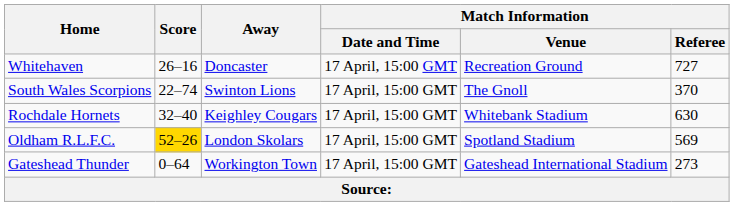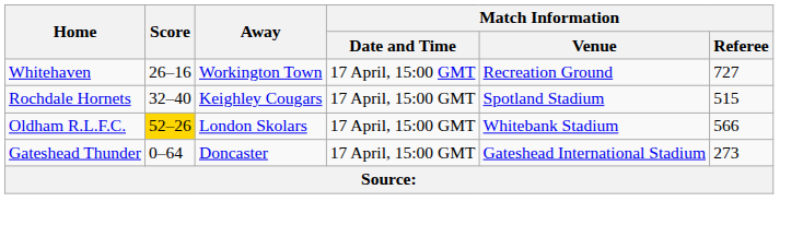 <table class="wikitable">
 <tr>
 <th rowspan=2>Home</th>
 <th rowspan=2>Score</th>
 <th rowspan=2>Away</th>
 <th colspan="3">Match Information</th>
 </tr>
 <tr>
 <th>Date and Time</th>
 <th>Venue</th>
 <th>Referee</th>
 </tr>
 <tr>
 <td align=left> <a href='#'>Whitehaven</a></td>
 <td>26–16</td>
-<td align=left> <a href='#'>Doncaster</a></td>
+<td align=left> <a href='#'>Workington Town</a></td>
 <td>17 April, 15:00 <a href='#'>GMT</a></td>
 <td><a href='#'>Recreation Ground</a></td>
 <td>727</td>
-</tr>
-<tr>
-<td align=left> <a href='#'>South Wales Scorpions</a></td>
-<td>22–74</td>
-<td align=left> <a href='#'>Swinton Lions</a></td>
-<td>17 April, 15:00 GMT</td>
-<td><a href='#'>The Gnoll</a></td>
-<td>370</td>
 </tr>
 <tr>
 <td align=left> <a href='#'>Rochdale Hornets</a></td>
 <td>32–40</td>
 <td align=left> <a href='#'>Keighley Cougars</a></td>
 <td>17 April, 15:00 GMT</td>
-<td><a href='#'>Whitebank Stadium</a></td>
-<td>630</td>
+<td><a href='#'>Spotland Stadium</a></td>
+<td>515</td>
 </tr>
 <tr>
 <td align=left> <a href='#'>Oldham R.L.F.C.</a></td>
 <td style="background: gold;">52–26</td>
 <td align=left> <a href='#'>London Skolars</a></td>
 <td>17 April, 15:00 GMT</td>
-<td><a href='#'>Spotland Stadium</a></td>
-<td>569</td>
+<td><a href='#'>Whitebank Stadium</a></td>
+<td>566</td>
 </tr>
 <tr>
 <td align=left> <a href='#'>Gateshead Thunder</a></td>
 <td>0–64</td>
-<td align=left> <a href='#'>Workington Town</a></td>
+<td align=left> <a href='#'>Doncaster</a></td>
 <td>17 April, 15:00 GMT</td>
 <td><a href='#'>Gateshead International Stadium</a></td>
 <td>273</td>
 </tr>
 <tr>
 <th colspan="6">Source:</th>
 </tr>
 </table>
